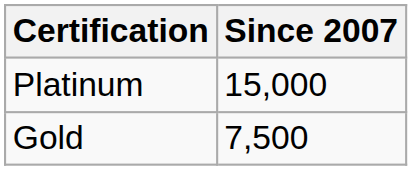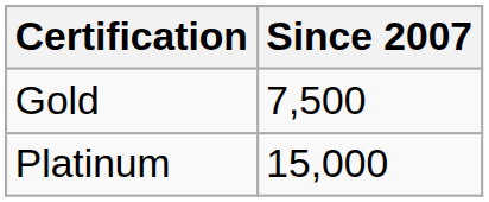 <table class="wikitable">
 <tr>
 <th>Certification</th>
 <th>Since 2007</th>
 </tr>
 <tr>
+<td>Gold</td>
+<td>7,500</td>
+</tr>
+<tr>
 <td>Platinum</td>
 <td>15,000</td>
 </tr>
-<tr>
-<td>Gold</td>
-<td>7,500</td>
-</tr>
 </table>
